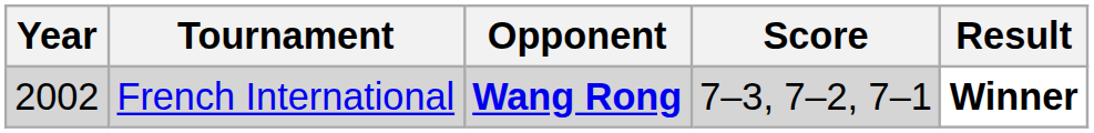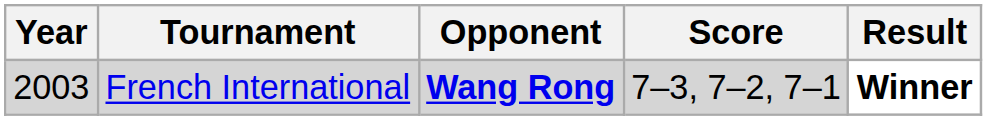 <table class="sortable wikitable" style="font-size: 90%;">
 <tr>
 <th>Year</th>
 <th>Tournament</th>
 <th>Opponent</th>
 <th>Score</th>
 <th>Result</th>
 </tr>
 <tr style="background:#D5D5D5">
-<td align="center">2002</td>
+<td align="center">2003</td>
 <td align="left"><a href='#'>French International</a></td>
 <td align="left"><strong> <a href='#'>Wang Rong</a></strong></td>
 <td align="left">7–3, 7–2, 7–1</td>
 <td style="text-align:left; background:white"> <strong>Winner</strong></td>
 </tr>
 </table>
